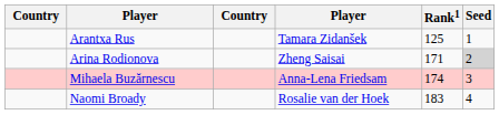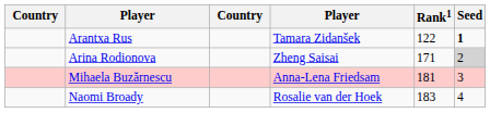 <table class="sortable wikitable">
 <tr>
 <th width="70">Country</th>
 <th width="175">Player</th>
 <th width="70">Country</th>
 <th width="175">Player</th>
 <th>Rank<sup>1</sup></th>
 <th>Seed</th>
 </tr>
 <tr>
 <td></td>
 <td><a href='#'>Arantxa Rus</a></td>
 <td></td>
 <td><a href='#'>Tamara Zidanšek</a></td>
-<td>125</td>
-<td>1</td>
+<td>122</td>
+<td><strong>1</strong></td>
 </tr>
 <tr>
 <td></td>
 <td><a href='#'>Arina Rodionova</a></td>
 <td></td>
 <td><a href='#'>Zheng Saisai</a></td>
 <td>171</td>
 <td style="background: lightgrey;">2</td>
 </tr>
 <tr style="background:#fcc">
 <td></td>
 <td><a href='#'>Mihaela Buzărnescu</a></td>
 <td></td>
 <td><a href='#'>Anna-Lena Friedsam</a></td>
-<td>174</td>
+<td>181</td>
 <td>3</td>
 </tr>
 <tr>
 <td></td>
 <td><a href='#'>Naomi Broady</a></td>
 <td></td>
 <td><a href='#'>Rosalie van der Hoek</a></td>
 <td>183</td>
 <td>4</td>
 </tr>
 </table>
